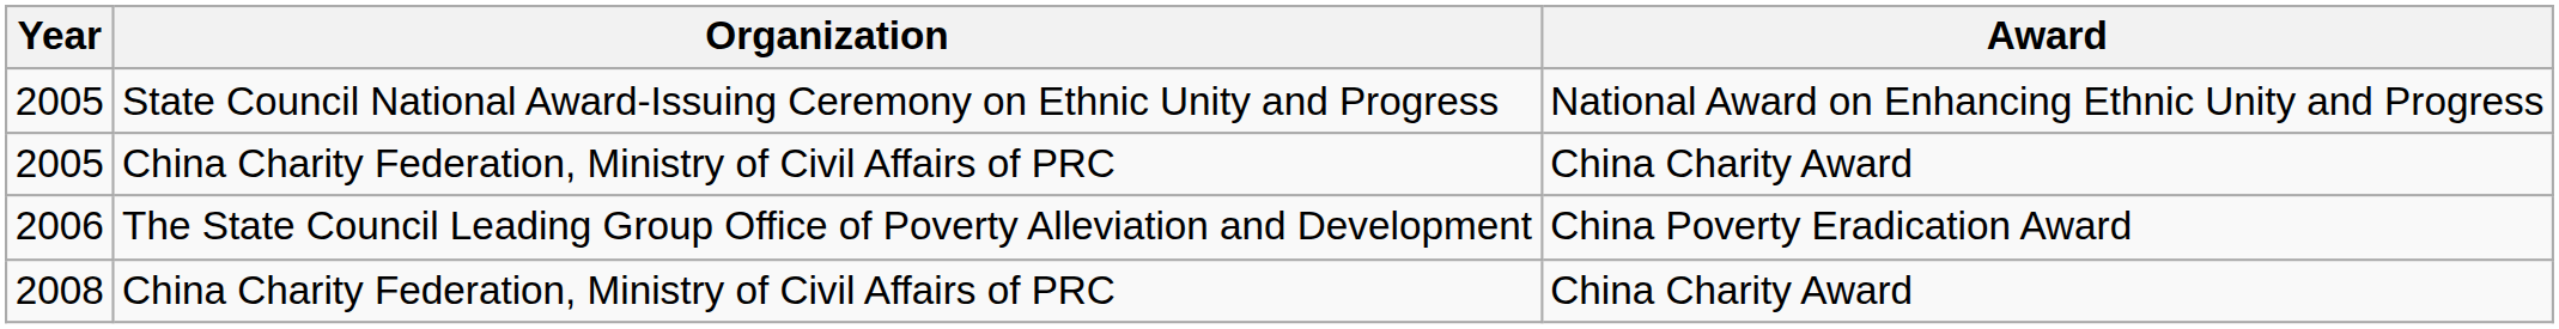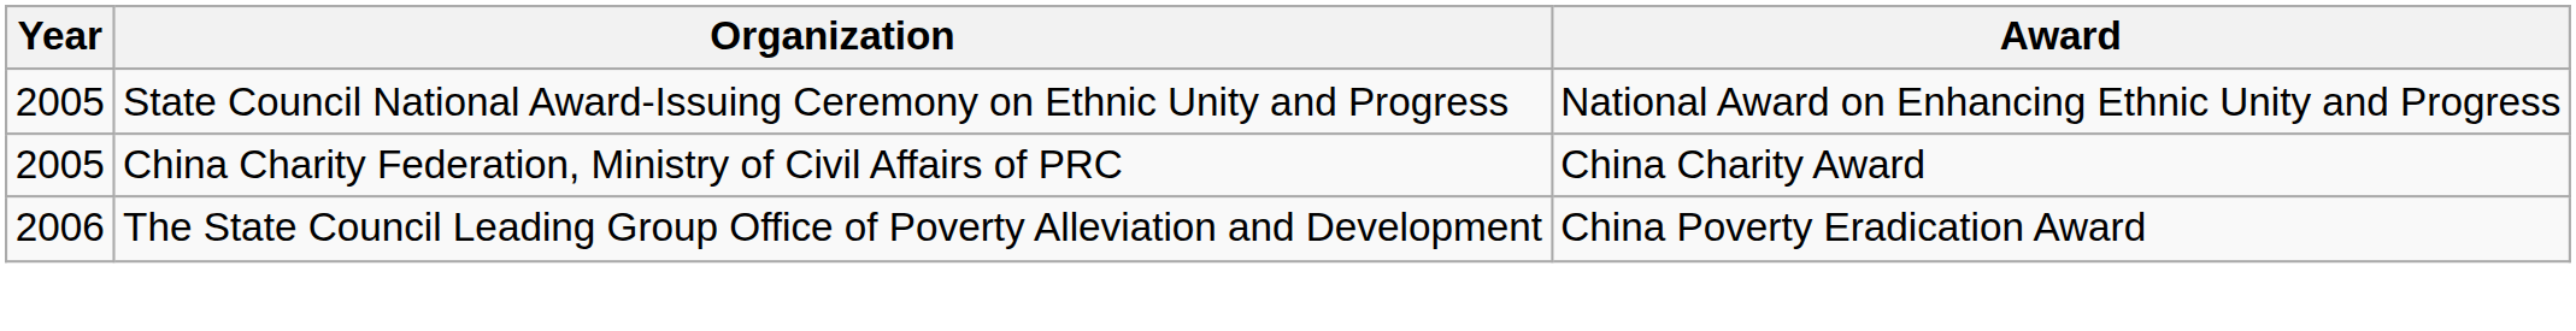 <table class="wikitable">
 <tr>
 <th>Year</th>
 <th>Organization</th>
 <th>Award</th>
 </tr>
 <tr>
 <td>2005</td>
 <td>State Council National Award-Issuing Ceremony on Ethnic Unity and Progress</td>
 <td>National Award on Enhancing Ethnic Unity and Progress</td>
 </tr>
 <tr>
 <td>2005</td>
 <td>China Charity Federation, Ministry of Civil Affairs of PRC</td>
 <td>China Charity Award</td>
 </tr>
 <tr>
 <td>2006</td>
 <td>The State Council Leading Group Office of Poverty Alleviation and Development</td>
 <td>China Poverty Eradication Award</td>
 </tr>
-<tr>
-<td>2008</td>
-<td>China Charity Federation, Ministry of Civil Affairs of PRC</td>
-<td>China Charity Award</td>
-</tr>
 </table>
